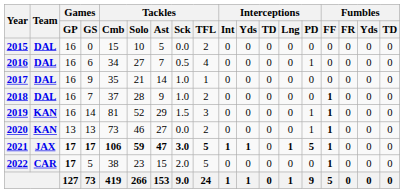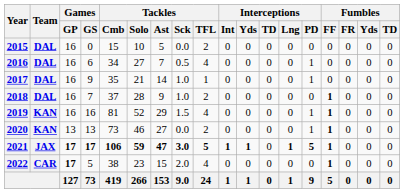 <table class="wikitable" style="text-align:center">
 <tr>
 <th rowspan="2">Year</th>
 <th rowspan="2">Team</th>
 <th colspan="2">Games</th>
 <th colspan="5">Tackles</th>
 <th colspan="5">Interceptions</th>
 <th colspan="4">Fumbles</th>
 </tr>
 <tr>
 <th>GP</th>
 <th>GS</th>
 <th>Cmb</th>
 <th>Solo</th>
 <th>Ast</th>
 <th>Sck</th>
 <th>TFL</th>
 <th>Int</th>
 <th>Yds</th>
 <th>TD</th>
 <th>Lng</th>
 <th>PD</th>
 <th>FF</th>
 <th>FR</th>
 <th>Yds</th>
 <th>TD</th>
 </tr>
 <tr>
 <th><a href='#'>2015</a></th>
 <th><a href='#'>DAL</a></th>
 <td>16</td>
 <td>0</td>
 <td>15</td>
 <td>10</td>
 <td>5</td>
 <td>0.0</td>
 <td>2</td>
 <td>0</td>
 <td>0</td>
 <td>0</td>
 <td>0</td>
 <td>0</td>
 <td>0</td>
 <td>0</td>
 <td>0</td>
 <td>0</td>
 </tr>
 <tr>
 <th><a href='#'>2016</a></th>
 <th><a href='#'>DAL</a></th>
 <td>16</td>
 <td>6</td>
 <td>34</td>
 <td>27</td>
 <td>7</td>
 <td>0.5</td>
 <td>4</td>
 <td>0</td>
 <td>0</td>
 <td>0</td>
 <td>0</td>
 <td>1</td>
 <td>0</td>
 <td>0</td>
 <td>0</td>
 <td>0</td>
 </tr>
 <tr>
 <th><a href='#'>2017</a></th>
 <th><a href='#'>DAL</a></th>
 <td>16</td>
 <td>9</td>
 <td>35</td>
 <td>21</td>
 <td>14</td>
 <td>1.0</td>
 <td>1</td>
 <td>0</td>
 <td>0</td>
 <td>0</td>
 <td>0</td>
-<td>0</td>
+<td>1</td>
 <td>0</td>
 <td>0</td>
 <td>0</td>
 <td>0</td>
 </tr>
 <tr>
 <th><a href='#'>2018</a></th>
 <th><a href='#'>DAL</a></th>
 <td>16</td>
 <td>7</td>
 <td>37</td>
 <td>28</td>
 <td>9</td>
 <td>1.0</td>
 <td>2</td>
 <td>0</td>
 <td>0</td>
 <td>0</td>
 <td>0</td>
 <td>0</td>
 <td><strong>1</strong></td>
 <td>0</td>
 <td>0</td>
 <td>0</td>
 </tr>
 <tr>
 <th><a href='#'>2019</a></th>
 <th><a href='#'>KAN</a></th>
 <td>16</td>
-<td>14</td>
+<td>16</td>
 <td>81</td>
 <td>52</td>
 <td>29</td>
 <td>1.5</td>
-<td>3</td>
+<td>4</td>
 <td>0</td>
 <td>0</td>
 <td>0</td>
 <td>0</td>
 <td>1</td>
 <td><strong>1</strong></td>
 <td>0</td>
 <td>0</td>
 <td>0</td>
 </tr>
 <tr>
 <th><a href='#'>2020</a></th>
 <th><a href='#'>KAN</a></th>
 <td>13</td>
 <td>13</td>
 <td>73</td>
 <td>46</td>
 <td>27</td>
 <td>0.0</td>
 <td>2</td>
 <td>0</td>
 <td>0</td>
 <td>0</td>
 <td>0</td>
 <td>1</td>
 <td><strong>1</strong></td>
 <td>0</td>
 <td>0</td>
 <td>0</td>
 </tr>
 <tr>
 <th><a href='#'>2021</a></th>
 <th><a href='#'>JAX</a></th>
 <td><strong>17</strong></td>
 <td><strong>17</strong></td>
 <td><strong>106</strong></td>
 <td><strong>59</strong></td>
 <td><strong>47</strong></td>
 <td><strong>3.0</strong></td>
 <td><strong>5</strong></td>
 <td><strong>1</strong></td>
 <td><strong>1</strong></td>
 <td>0</td>
 <td><strong>1</strong></td>
 <td><strong>5</strong></td>
 <td><strong>1</strong></td>
 <td>0</td>
 <td>0</td>
 <td>0</td>
 </tr>
 <tr>
 <th><a href='#'>2022</a></th>
 <th><a href='#'>CAR</a></th>
 <td><strong>17</strong></td>
 <td>5</td>
 <td>38</td>
 <td>23</td>
 <td>15</td>
 <td>2.0</td>
-<td>5</td>
+<td>4</td>
 <td>0</td>
 <td>0</td>
 <td>0</td>
 <td>0</td>
 <td>0</td>
 <td><strong>1</strong></td>
 <td>0</td>
 <td>0</td>
 <td>0</td>
 </tr>
 <tr>
 <th colspan="2"></th>
 <th>127</th>
 <th>73</th>
 <th>419</th>
 <th>266</th>
 <th>153</th>
 <th>9.0</th>
 <th>24</th>
 <th>1</th>
 <th>1</th>
 <th>0</th>
 <th>1</th>
 <th>9</th>
 <th>5</th>
 <th>0</th>
 <th>0</th>
 <th>0</th>
 </tr>
 </table>
